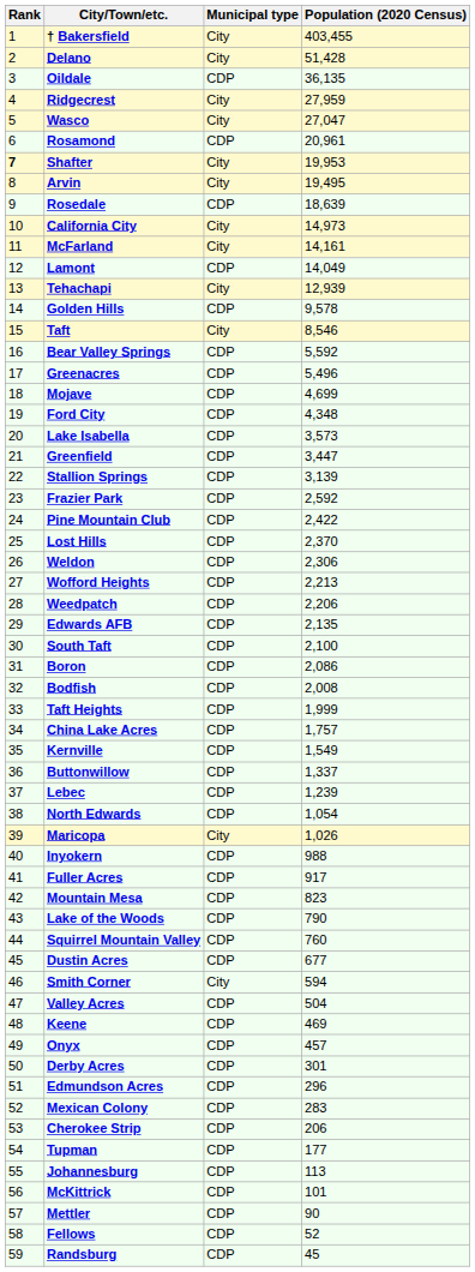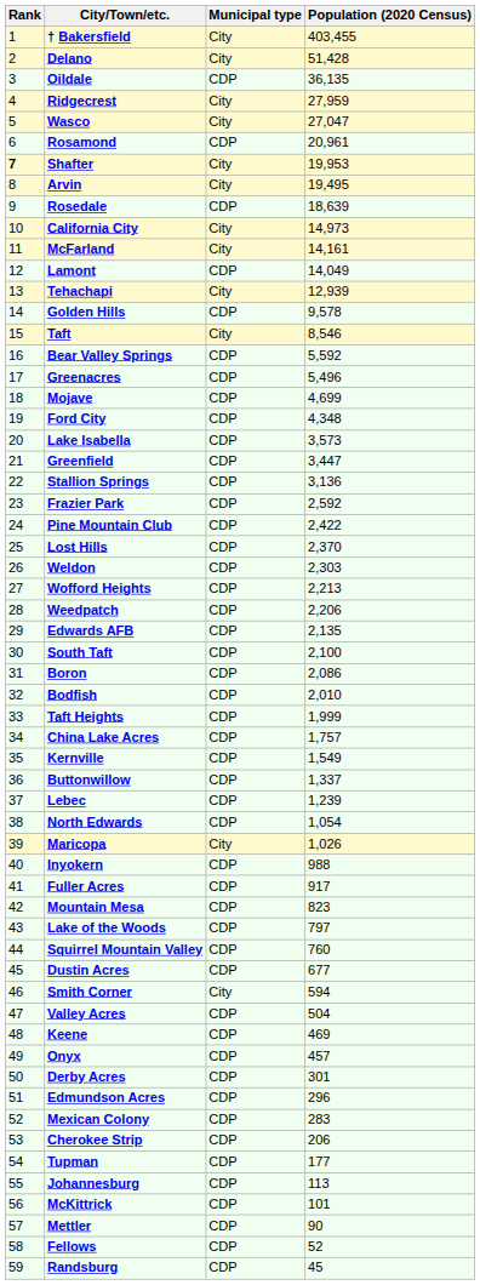 <table class="wikitable sortable">
 <tr>
 <th>Rank</th>
 <th>City/Town/etc.</th>
 <th>Municipal type</th>
 <th>Population (2020 Census)</th>
 </tr>
 <tr style="background-color:#FFFACD;">
 <td>1</td>
 <td><strong>†</strong> <strong><a href='#'>Bakersfield</a></strong></td>
 <td>City</td>
 <td>403,455</td>
 </tr>
 <tr style="background-color:#FFFACD;">
 <td>2</td>
 <td><strong><a href='#'>Delano</a></strong></td>
 <td>City</td>
 <td>51,428</td>
 </tr>
 <tr style="background-color:#F0FFF0;">
 <td>3</td>
 <td><strong><a href='#'>Oildale</a></strong></td>
 <td>CDP</td>
 <td>36,135</td>
 </tr>
 <tr style="background-color:#FFFACD;">
 <td>4</td>
 <td><strong><a href='#'>Ridgecrest</a></strong></td>
 <td>City</td>
 <td>27,959</td>
 </tr>
 <tr style="background-color:#FFFACD;">
 <td>5</td>
 <td><strong><a href='#'>Wasco</a></strong></td>
 <td>City</td>
 <td>27,047</td>
 </tr>
 <tr style="background-color:#F0FFF0;">
 <td>6</td>
 <td><strong><a href='#'>Rosamond</a></strong></td>
 <td>CDP</td>
 <td>20,961</td>
 </tr>
 <tr style="background-color:#FFFACD;">
 <td><strong>7</strong></td>
 <td><strong><a href='#'>Shafter</a></strong></td>
 <td>City</td>
 <td>19,953</td>
 </tr>
 <tr style="background-color:#FFFACD;">
 <td>8</td>
 <td><strong><a href='#'>Arvin</a></strong></td>
 <td>City</td>
 <td>19,495</td>
 </tr>
 <tr style="background-color:#F0FFF0;">
 <td>9</td>
 <td><strong><a href='#'>Rosedale</a></strong></td>
 <td>CDP</td>
 <td>18,639</td>
 </tr>
 <tr style="background-color:#FFFACD;">
 <td>10</td>
 <td><strong><a href='#'>California City</a></strong></td>
 <td>City</td>
 <td>14,973</td>
 </tr>
 <tr style="background-color:#FFFACD;">
 <td>11</td>
 <td><strong><a href='#'>McFarland</a></strong></td>
 <td>City</td>
 <td>14,161</td>
 </tr>
 <tr style="background-color:#F0FFF0;">
 <td>12</td>
 <td><strong><a href='#'>Lamont</a></strong></td>
 <td>CDP</td>
 <td>14,049</td>
 </tr>
 <tr style="background-color:#FFFACD;">
 <td>13</td>
 <td><strong><a href='#'>Tehachapi</a></strong></td>
 <td>City</td>
 <td>12,939</td>
 </tr>
 <tr style="background-color:#F0FFF0;">
 <td>14</td>
 <td><strong><a href='#'>Golden Hills</a></strong></td>
 <td>CDP</td>
 <td>9,578</td>
 </tr>
 <tr style="background-color:#FFFACD;">
 <td>15</td>
 <td><strong><a href='#'>Taft</a></strong></td>
 <td>City</td>
 <td>8,546</td>
 </tr>
 <tr style="background-color:#F0FFF0;">
 <td>16</td>
 <td><strong><a href='#'>Bear Valley Springs</a></strong></td>
 <td>CDP</td>
 <td>5,592</td>
 </tr>
 <tr style="background-color:#F0FFF0;">
 <td>17</td>
 <td><strong><a href='#'>Greenacres</a></strong></td>
 <td>CDP</td>
 <td>5,496</td>
 </tr>
 <tr style="background-color:#F0FFF0;">
 <td>18</td>
 <td><strong><a href='#'>Mojave</a></strong></td>
 <td>CDP</td>
 <td>4,699</td>
 </tr>
 <tr style="background-color:#F0FFF0;">
 <td>19</td>
 <td><strong><a href='#'>Ford City</a></strong></td>
 <td>CDP</td>
 <td>4,348</td>
 </tr>
 <tr style="background-color:#F0FFF0;">
 <td>20</td>
 <td><strong><a href='#'>Lake Isabella</a></strong></td>
 <td>CDP</td>
 <td>3,573</td>
 </tr>
 <tr style="background-color:#F0FFF0;">
 <td>21</td>
 <td><strong><a href='#'>Greenfield</a></strong></td>
 <td>CDP</td>
 <td>3,447</td>
 </tr>
 <tr style="background-color:#F0FFF0;">
 <td>22</td>
 <td><strong><a href='#'>Stallion Springs</a></strong></td>
 <td>CDP</td>
-<td>3,139</td>
+<td>3,136</td>
 </tr>
 <tr style="background-color:#F0FFF0;">
 <td>23</td>
 <td><strong><a href='#'>Frazier Park</a></strong></td>
 <td>CDP</td>
 <td>2,592</td>
 </tr>
 <tr style="background-color:#F0FFF0;">
 <td>24</td>
 <td><strong><a href='#'>Pine Mountain Club</a></strong></td>
 <td>CDP</td>
 <td>2,422</td>
 </tr>
 <tr style="background-color:#F0FFF0;">
 <td>25</td>
 <td><strong><a href='#'>Lost Hills</a></strong></td>
 <td>CDP</td>
 <td>2,370</td>
 </tr>
 <tr style="background-color:#F0FFF0;">
 <td>26</td>
 <td><strong><a href='#'>Weldon</a></strong></td>
 <td>CDP</td>
-<td>2,306</td>
+<td>2,303</td>
 </tr>
 <tr style="background-color:#F0FFF0;">
 <td>27</td>
 <td><strong><a href='#'>Wofford Heights</a></strong></td>
 <td>CDP</td>
 <td>2,213</td>
 </tr>
 <tr style="background-color:#F0FFF0;">
 <td>28</td>
 <td><strong><a href='#'>Weedpatch</a></strong></td>
 <td>CDP</td>
 <td>2,206</td>
 </tr>
 <tr style="background-color:#F0FFF0;">
 <td>29</td>
 <td><strong><a href='#'>Edwards AFB</a></strong></td>
 <td>CDP</td>
 <td>2,135</td>
 </tr>
 <tr style="background-color:#F0FFF0;">
 <td>30</td>
 <td><strong><a href='#'>South Taft</a></strong></td>
 <td>CDP</td>
 <td>2,100</td>
 </tr>
 <tr style="background-color:#F0FFF0;">
 <td>31</td>
 <td><strong><a href='#'>Boron</a></strong></td>
 <td>CDP</td>
 <td>2,086</td>
 </tr>
 <tr style="background-color:#F0FFF0;">
 <td>32</td>
 <td><strong><a href='#'>Bodfish</a></strong></td>
 <td>CDP</td>
-<td>2,008</td>
+<td>2,010</td>
 </tr>
 <tr style="background-color:#F0FFF0;">
 <td>33</td>
 <td><strong><a href='#'>Taft Heights</a></strong></td>
 <td>CDP</td>
 <td>1,999</td>
 </tr>
 <tr style="background-color:#F0FFF0;">
 <td>34</td>
 <td><strong><a href='#'>China Lake Acres</a></strong></td>
 <td>CDP</td>
 <td>1,757</td>
 </tr>
 <tr style="background-color:#F0FFF0;">
 <td>35</td>
 <td><strong><a href='#'>Kernville</a></strong></td>
 <td>CDP</td>
 <td>1,549</td>
 </tr>
 <tr style="background-color:#F0FFF0;">
 <td>36</td>
 <td><strong><a href='#'>Buttonwillow</a></strong></td>
 <td>CDP</td>
 <td>1,337</td>
 </tr>
 <tr style="background-color:#F0FFF0;">
 <td>37</td>
 <td><strong><a href='#'>Lebec</a></strong></td>
 <td>CDP</td>
 <td>1,239</td>
 </tr>
 <tr style="background-color:#F0FFF0;">
 <td>38</td>
 <td><strong><a href='#'>North Edwards</a></strong></td>
 <td>CDP</td>
 <td>1,054</td>
 </tr>
 <tr style="background-color:#FFFACD;">
 <td>39</td>
 <td><strong><a href='#'>Maricopa</a></strong></td>
 <td>City</td>
 <td>1,026</td>
 </tr>
 <tr style="background-color:#F0FFF0;">
 <td>40</td>
 <td><strong><a href='#'>Inyokern</a></strong></td>
 <td>CDP</td>
 <td>988</td>
 </tr>
 <tr style="background-color:#F0FFF0;">
 <td>41</td>
 <td><strong><a href='#'>Fuller Acres</a></strong></td>
 <td>CDP</td>
 <td>917</td>
 </tr>
 <tr style="background-color:#F0FFF0;">
 <td>42</td>
 <td><strong><a href='#'>Mountain Mesa</a></strong></td>
 <td>CDP</td>
 <td>823</td>
 </tr>
 <tr style="background-color:#F0FFF0;">
 <td>43</td>
 <td><strong><a href='#'>Lake of the Woods</a></strong></td>
 <td>CDP</td>
-<td>790</td>
+<td>797</td>
 </tr>
 <tr style="background-color:#F0FFF0;">
 <td>44</td>
 <td><strong><a href='#'>Squirrel Mountain Valley</a></strong></td>
 <td>CDP</td>
 <td>760</td>
 </tr>
 <tr style="background-color:#F0FFF0;">
 <td>45</td>
 <td><strong><a href='#'>Dustin Acres</a></strong></td>
 <td>CDP</td>
 <td>677</td>
 </tr>
 <tr style="background-color:#F0FFF0;">
 <td>46</td>
 <td><strong><a href='#'>Smith Corner</a></strong></td>
 <td>City</td>
 <td>594</td>
 </tr>
 <tr style="background-color:#F0FFF0;">
 <td>47</td>
 <td><strong><a href='#'>Valley Acres</a></strong></td>
 <td>CDP</td>
 <td>504</td>
 </tr>
 <tr style="background-color:#F0FFF0;">
 <td>48</td>
 <td><strong><a href='#'>Keene</a></strong></td>
 <td>CDP</td>
 <td>469</td>
 </tr>
 <tr style="background-color:#F0FFF0;">
 <td>49</td>
 <td><strong><a href='#'>Onyx</a></strong></td>
 <td>CDP</td>
 <td>457</td>
 </tr>
 <tr style="background-color:#F0FFF0;">
 <td>50</td>
 <td><strong><a href='#'>Derby Acres</a></strong></td>
 <td>CDP</td>
 <td>301</td>
 </tr>
 <tr style="background-color:#F0FFF0;">
 <td>51</td>
 <td><strong><a href='#'>Edmundson Acres</a></strong></td>
 <td>CDP</td>
 <td>296</td>
 </tr>
 <tr style="background-color:#F0FFF0;">
 <td>52</td>
 <td><strong><a href='#'>Mexican Colony</a></strong></td>
 <td>CDP</td>
 <td>283</td>
 </tr>
 <tr style="background-color:#F0FFF0;">
 <td>53</td>
 <td><strong><a href='#'>Cherokee Strip</a></strong></td>
 <td>CDP</td>
 <td>206</td>
 </tr>
 <tr style="background-color:#F0FFF0;">
 <td>54</td>
 <td><strong><a href='#'>Tupman</a></strong></td>
 <td>CDP</td>
 <td>177</td>
 </tr>
 <tr style="background-color:#F0FFF0;">
 <td>55</td>
 <td><strong><a href='#'>Johannesburg</a></strong></td>
 <td>CDP</td>
 <td>113</td>
 </tr>
 <tr style="background-color:#F0FFF0;">
 <td>56</td>
 <td><strong><a href='#'>McKittrick</a></strong></td>
 <td>CDP</td>
 <td>101</td>
 </tr>
 <tr style="background-color:#F0FFF0;">
 <td>57</td>
 <td><strong><a href='#'>Mettler</a></strong></td>
 <td>CDP</td>
 <td>90</td>
 </tr>
 <tr style="background-color:#F0FFF0;">
 <td>58</td>
 <td><strong><a href='#'>Fellows</a></strong></td>
 <td>CDP</td>
 <td>52</td>
 </tr>
 <tr style="background-color:#F0FFF0;">
 <td>59</td>
 <td><strong><a href='#'>Randsburg</a></strong></td>
 <td>CDP</td>
 <td>45</td>
 </tr>
 </table>
